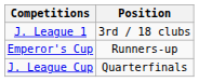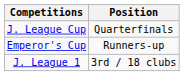 <table class="wikitable" style="text-align:center;">
 <tr>
 <th>Competitions</th>
 <th>Position</th>
 </tr>
 <tr>
-<td><a href='#'>J. League 1</a></td>
-<td>3rd / 18 clubs</td>
+<td><a href='#'>J. League Cup</a></td>
+<td>Quarterfinals</td>
 </tr>
 <tr>
 <td><a href='#'>Emperor's Cup</a></td>
 <td>Runners-up</td>
 </tr>
 <tr>
-<td><a href='#'>J. League Cup</a></td>
-<td>Quarterfinals</td>
+<td><a href='#'>J. League 1</a></td>
+<td>3rd / 18 clubs</td>
 </tr>
 </table>
